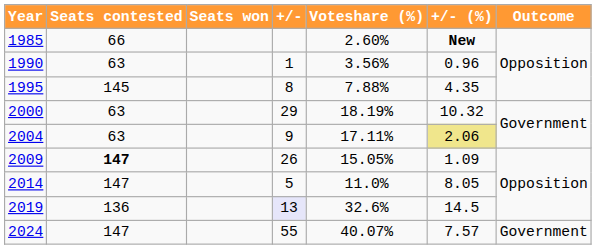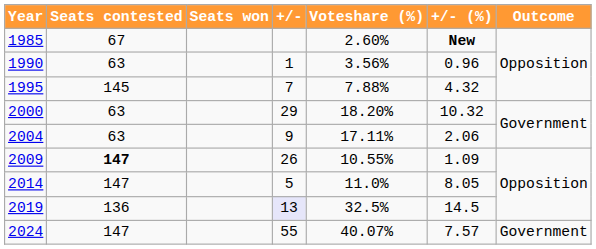 <table class="wikitable sortable">
 <tr>
 <th style="background-color:#FF9933; color:white">Year</th>
 <th style="background-color:#FF9933; color:white">Seats contested</th>
 <th style="background-color:#FF9933; color:white">Seats won</th>
 <th style="background-color:#FF9933; color:white">+/-</th>
 <th style="background-color:#FF9933; color:white">Voteshare (%)</th>
 <th style="background-color:#FF9933; color:white">+/- (%)</th>
 <th style="background-color:#FF9933; color:white">Outcome</th>
 </tr>
 <tr style="text-align:center;">
 <td><a href='#'>1985</a></td>
-<td>66</td>
+<td>67</td>
 <td></td>
 <td></td>
 <td>2.60%</td>
 <td><strong>New</strong></td>
 <td rowspan="3">Opposition</td>
 </tr>
 <tr style="text-align:center;">
 <td><a href='#'>1990</a></td>
 <td>63</td>
 <td></td>
 <td> 1</td>
 <td>3.56%</td>
 <td> 0.96</td>
 </tr>
 <tr style="text-align:center;">
 <td><a href='#'>1995</a></td>
 <td>145</td>
 <td></td>
-<td> 8</td>
+<td> 7</td>
 <td>7.88%</td>
-<td> 4.35</td>
+<td> 4.32</td>
 </tr>
 <tr style="text-align:center;">
 <td><a href='#'>2000</a></td>
 <td>63</td>
 <td></td>
 <td> 29</td>
-<td>18.19%</td>
+<td>18.20%</td>
 <td> 10.32</td>
 <td rowspan="2">Government</td>
 </tr>
 <tr style="text-align:center;">
 <td><a href='#'>2004</a></td>
 <td>63</td>
 <td></td>
 <td> 9</td>
 <td>17.11%</td>
-<td style="background: khaki;"> 2.06</td>
+<td> 2.06</td>
 </tr>
 <tr style="text-align:center;">
 <td><a href='#'>2009</a></td>
 <td><strong>147</strong></td>
 <td></td>
 <td> 26</td>
-<td>15.05%</td>
+<td>10.55%</td>
 <td> 1.09</td>
 <td rowspan="3">Opposition</td>
 </tr>
 <tr style="text-align:center;">
 <td><a href='#'>2014</a></td>
 <td>147</td>
 <td></td>
 <td> 5</td>
 <td>11.0%</td>
 <td> 8.05</td>
 </tr>
 <tr style="text-align:center;">
 <td><a href='#'>2019</a></td>
 <td>136</td>
 <td></td>
 <td style="background: lavender;"> 13</td>
-<td>32.6%</td>
+<td>32.5%</td>
 <td> 14.5</td>
 </tr>
 <tr style="text-align:center;">
 <td><a href='#'>2024</a></td>
 <td>147</td>
 <td></td>
 <td> 55</td>
 <td>40.07%</td>
 <td> 7.57</td>
 <td>Government</td>
 </tr>
 </table>
